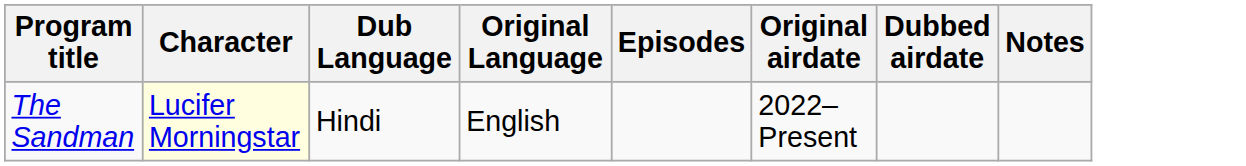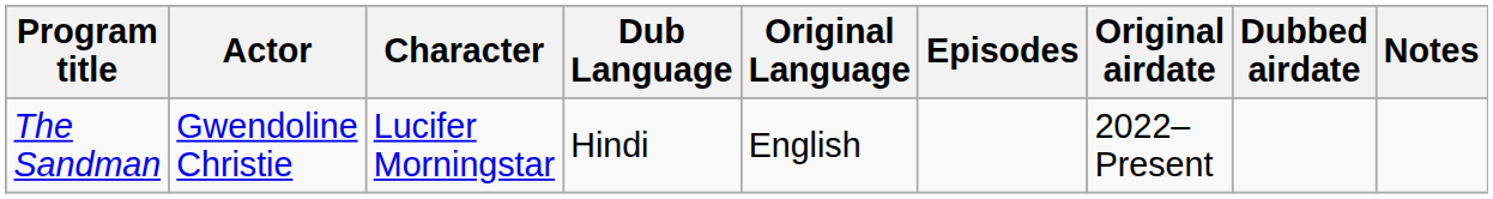 <table class="wikitable">
 <tr>
 <th>Program title</th>
+<th>Actor</th>
 <th>Character</th>
 <th>Dub Language</th>
 <th>Original Language</th>
 <th>Episodes</th>
 <th>Original airdate</th>
 <th>Dubbed airdate</th>
 <th>Notes</th>
 </tr>
 <tr>
 <td><em><a href='#'>The Sandman</a></em></td>
-<td style="background: lightyellow;"><a href='#'>Lucifer Morningstar</a></td>
+<td><a href='#'>Gwendoline Christie</a></td>
+<td><a href='#'>Lucifer Morningstar</a></td>
 <td>Hindi</td>
 <td>English</td>
 <td></td>
 <td>2022–Present</td>
 <td></td>
 <td></td>
 </tr>
 </table>
